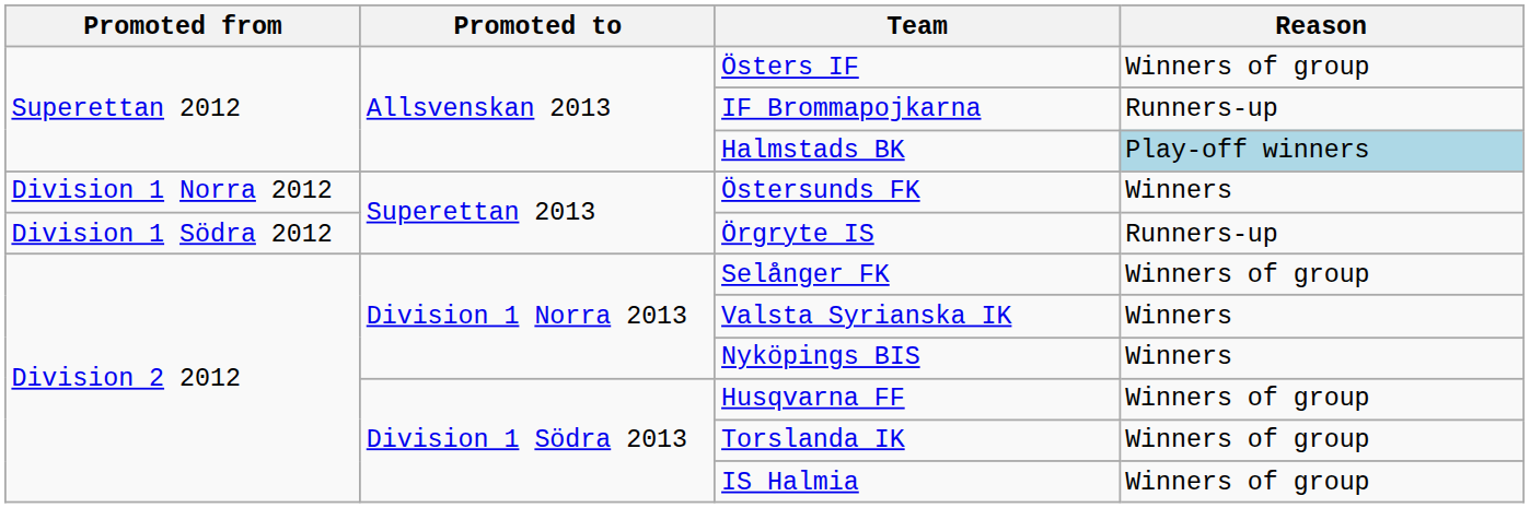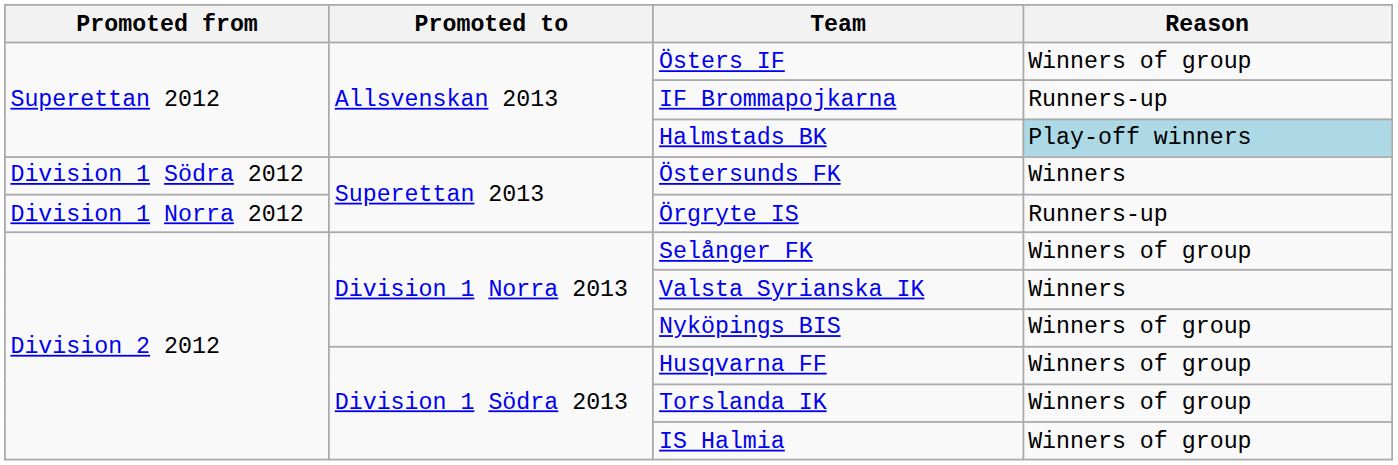 <table class="wikitable">
 <tr>
 <th style="width: 175px;">Promoted from</th>
 <th style="width: 175px;">Promoted to</th>
 <th style="width: 200px;">Team</th>
 <th style="width: 200px;">Reason</th>
 </tr>
 <tr>
 <td rowspan="3"><a href='#'>Superettan</a> 2012</td>
 <td rowspan="3"><a href='#'>Allsvenskan</a> 2013</td>
 <td><a href='#'>Östers IF</a></td>
 <td>Winners of group</td>
 </tr>
 <tr>
 <td><a href='#'>IF Brommapojkarna</a></td>
 <td>Runners-up</td>
 </tr>
 <tr>
 <td><a href='#'>Halmstads BK</a></td>
 <td style="background: lightblue;">Play-off winners</td>
 </tr>
 <tr>
-<td rowspan="1"><a href='#'>Division 1</a> <a href='#'>Norra</a> 2012</td>
+<td rowspan="1"><a href='#'>Division 1</a> <a href='#'>Södra</a> 2012</td>
 <td rowspan="2"><a href='#'>Superettan</a> 2013</td>
 <td><a href='#'>Östersunds FK</a></td>
 <td>Winners</td>
 </tr>
 <tr>
-<td rowspan="1"><a href='#'>Division 1</a> <a href='#'>Södra</a> 2012</td>
+<td rowspan="1"><a href='#'>Division 1</a> <a href='#'>Norra</a> 2012</td>
 <td><a href='#'>Örgryte IS</a></td>
 <td>Runners-up</td>
 </tr>
 <tr>
 <td rowspan="6"><a href='#'>Division 2</a> 2012</td>
 <td rowspan="3"><a href='#'>Division 1</a> <a href='#'>Norra</a> 2013</td>
 <td><a href='#'>Selånger FK</a></td>
 <td>Winners of group</td>
 </tr>
 <tr>
 <td><a href='#'>Valsta Syrianska IK</a></td>
 <td>Winners</td>
 </tr>
 <tr>
 <td><a href='#'>Nyköpings BIS</a></td>
-<td>Winners</td>
+<td>Winners of group</td>
 </tr>
 <tr>
 <td rowspan="3"><a href='#'>Division 1</a> <a href='#'>Södra</a> 2013</td>
 <td><a href='#'>Husqvarna FF</a></td>
 <td>Winners of group</td>
 </tr>
 <tr>
 <td><a href='#'>Torslanda IK</a></td>
 <td>Winners of group</td>
 </tr>
 <tr>
 <td><a href='#'>IS Halmia</a></td>
 <td>Winners of group</td>
 </tr>
 </table>
